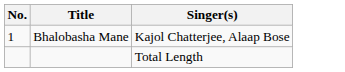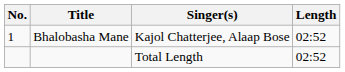 <table class="wikitable">
 <tr>
 <th>No.</th>
 <th>Title</th>
 <th>Singer(s)</th>
+<th>Length</th>
 </tr>
 <tr>
 <td>1</td>
 <td>Bhalobasha Mane</td>
 <td>Kajol Chatterjee, Alaap Bose</td>
+<td>02:52</td>
 </tr>
 <tr>
 <td></td>
 <td></td>
 <td>Total Length</td>
+<td>02:52</td>
 </tr>
 </table>
